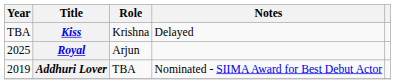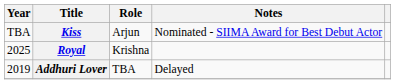 <table class="wikitable plainrowheaders sortable" style="margin-right: 0;">
 <tr>
 <th scope="col">Year</th>
 <th scope="col">Title</th>
 <th scope="col">Role</th>
 <th scope="col" class="unsortable">Notes</th>
 <th scope="col" class="unsortable"></th>
 </tr>
 <tr>
 <td>TBA</td>
 <th scope="row"><em><a href='#'>Kiss</a></em></th>
-<td>Krishna</td>
-<td>Delayed</td>
+<td>Arjun</td>
+<td>Nominated - <a href='#'>SIIMA Award for Best Debut Actor</a></td>
 <td style="text-align: center;"></td>
 </tr>
 <tr>
 <td>2025</td>
 <th scope="row"><em><a href='#'>Royal</a></em></th>
-<td>Arjun</td>
+<td>Krishna</td>
 <td></td>
 <td style="text-align: center;"></td>
 </tr>
 <tr>
 <td>2019</td>
 <th scope="row"><em>Addhuri Lover</em></th>
 <td>TBA</td>
-<td>Nominated - <a href='#'>SIIMA Award for Best Debut Actor</a></td>
+<td>Delayed</td>
 <td style="text-align: center;"></td>
 </tr>
 <tr>
 </tr>
 </table>
